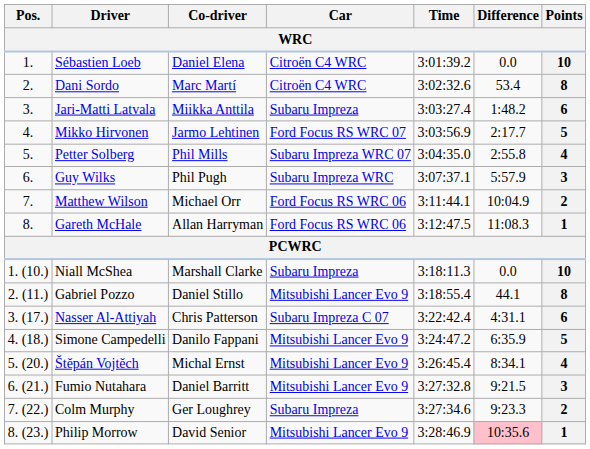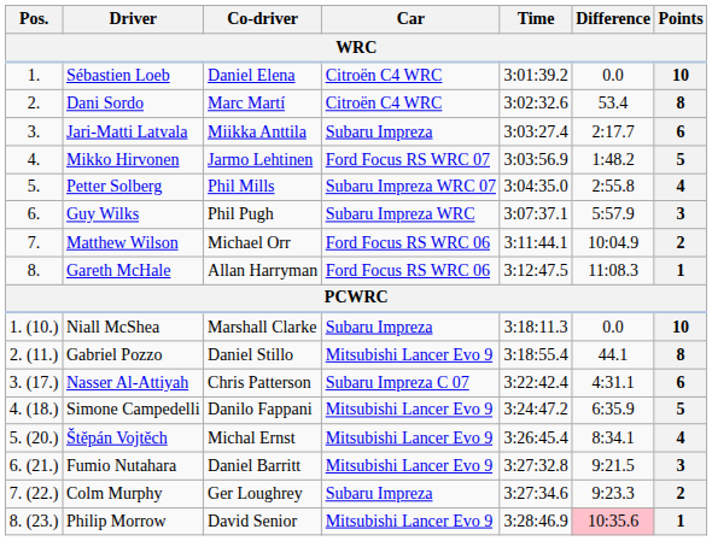 <table class="wikitable" style="text-align: center; font-size: 90%; max-width: 950px;">
 <tr>
 <th>Pos.</th>
 <th>Driver</th>
 <th>Co-driver</th>
 <th>Car</th>
 <th>Time</th>
 <th>Difference</th>
 <th>Points</th>
 </tr>
 <tr>
 <th colspan="7" style="border-bottom: 2px solid LightSteelBlue;">WRC</th>
 </tr>
 <tr>
 <td>1.</td>
 <td align=left> <a href='#'>Sébastien Loeb</a></td>
 <td align=left> <a href='#'>Daniel Elena</a></td>
 <td align=left><a href='#'>Citroën C4 WRC</a></td>
 <td>3:01:39.2</td>
 <td>0.0</td>
 <th>10</th>
 </tr>
 <tr>
 <td>2.</td>
 <td align=left> <a href='#'>Dani Sordo</a></td>
 <td align=left> <a href='#'>Marc Martí</a></td>
 <td align=left><a href='#'>Citroën C4 WRC</a></td>
 <td>3:02:32.6</td>
 <td>53.4</td>
 <th>8</th>
 </tr>
 <tr>
 <td>3.</td>
 <td align=left> <a href='#'>Jari-Matti Latvala</a></td>
 <td align=left> <a href='#'>Miikka Anttila</a></td>
 <td align="left"><a href='#'>Subaru Impreza</a></td>
 <td>3:03:27.4</td>
-<td>1:48.2</td>
+<td>2:17.7</td>
 <th>6</th>
 </tr>
 <tr>
 <td>4.</td>
 <td align=left> <a href='#'>Mikko Hirvonen</a></td>
 <td align=left> <a href='#'>Jarmo Lehtinen</a></td>
 <td align=left><a href='#'>Ford Focus RS WRC 07</a></td>
 <td>3:03:56.9</td>
-<td>2:17.7</td>
+<td>1:48.2</td>
 <th>5</th>
 </tr>
 <tr>
 <td>5.</td>
 <td align=left> <a href='#'>Petter Solberg</a></td>
 <td align=left> <a href='#'>Phil Mills</a></td>
 <td align=left><a href='#'>Subaru Impreza WRC 07</a></td>
 <td>3:04:35.0</td>
 <td>2:55.8</td>
 <th>4</th>
 </tr>
 <tr>
 <td>6.</td>
 <td align=left> <a href='#'>Guy Wilks</a></td>
 <td align=left> Phil Pugh</td>
 <td align=left><a href='#'>Subaru Impreza WRC</a></td>
 <td>3:07:37.1</td>
 <td>5:57.9</td>
 <th>3</th>
 </tr>
 <tr>
 <td>7.</td>
 <td align=left> <a href='#'>Matthew Wilson</a></td>
 <td align=left> Michael Orr</td>
 <td align=left><a href='#'>Ford Focus RS WRC 06</a></td>
 <td>3:11:44.1</td>
 <td>10:04.9</td>
 <th>2</th>
 </tr>
 <tr>
 <td>8.</td>
 <td align=left> <a href='#'>Gareth McHale</a></td>
 <td align=left> Allan Harryman</td>
 <td align=left><a href='#'>Ford Focus RS WRC 06</a></td>
 <td>3:12:47.5</td>
 <td>11:08.3</td>
 <th>1</th>
 </tr>
 <tr>
 <th colspan="7" style="border-bottom: 2px solid LightSteelBlue;">PCWRC</th>
 </tr>
 <tr>
 <td>1. (10.)</td>
 <td align="left"> Niall McShea</td>
 <td align="left"> Marshall Clarke</td>
 <td align="left"><a href='#'>Subaru Impreza</a></td>
 <td>3:18:11.3</td>
 <td>0.0</td>
 <th>10</th>
 </tr>
 <tr>
 <td>2. (11.)</td>
 <td align="left"> Gabriel Pozzo</td>
 <td align="left"> Daniel Stillo</td>
 <td align="left"><a href='#'>Mitsubishi Lancer Evo 9</a></td>
 <td>3:18:55.4</td>
 <td>44.1</td>
 <th>8</th>
 </tr>
 <tr>
 <td>3. (17.)</td>
 <td align="left"> <a href='#'>Nasser Al-Attiyah</a></td>
 <td align="left"> Chris Patterson</td>
 <td align="left"><a href='#'>Subaru Impreza C 07</a></td>
 <td>3:22:42.4</td>
 <td>4:31.1</td>
 <th>6</th>
 </tr>
 <tr>
 <td>4. (18.)</td>
 <td align="left"> Simone Campedelli</td>
 <td align="left"> Danilo Fappani</td>
 <td align="left"><a href='#'>Mitsubishi Lancer Evo 9</a></td>
 <td>3:24:47.2</td>
 <td>6:35.9</td>
 <th>5</th>
 </tr>
 <tr>
 <td>5. (20.)</td>
 <td align="left"> <a href='#'>Štěpán Vojtěch</a></td>
 <td align="left"> Michal Ernst</td>
 <td align="left"><a href='#'>Mitsubishi Lancer Evo 9</a></td>
 <td>3:26:45.4</td>
 <td>8:34.1</td>
 <th>4</th>
 </tr>
 <tr>
 <td>6. (21.)</td>
 <td align="left"> Fumio Nutahara</td>
 <td align="left"> Daniel Barritt</td>
 <td align="left"><a href='#'>Mitsubishi Lancer Evo 9</a></td>
 <td>3:27:32.8</td>
 <td>9:21.5</td>
 <th>3</th>
 </tr>
 <tr>
 <td>7. (22.)</td>
 <td align="left"> Colm Murphy</td>
 <td align="left"> Ger Loughrey</td>
 <td align="left"><a href='#'>Subaru Impreza</a></td>
 <td>3:27:34.6</td>
 <td>9:23.3</td>
 <th>2</th>
 </tr>
 <tr>
 <td>8. (23.)</td>
 <td align="left"> Philip Morrow</td>
 <td align="left"> David Senior</td>
 <td align="left"><a href='#'>Mitsubishi Lancer Evo 9</a></td>
 <td>3:28:46.9</td>
 <td style="background: pink;">10:35.6</td>
 <th>1</th>
 </tr>
 </table>
